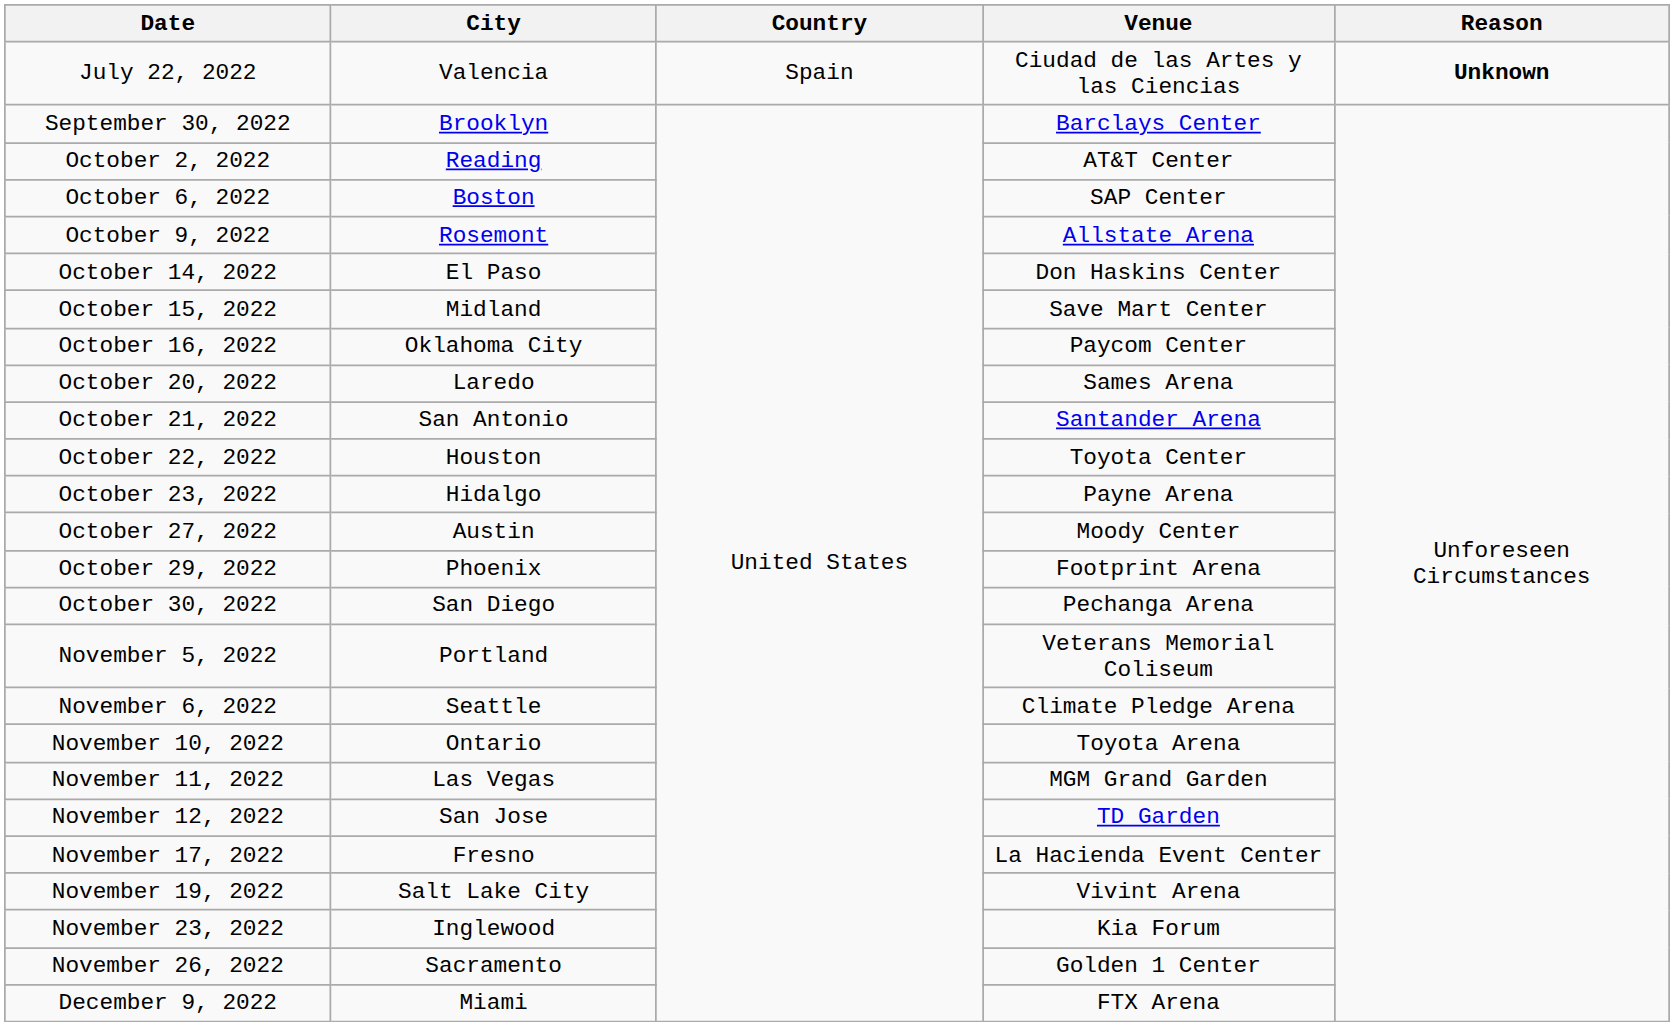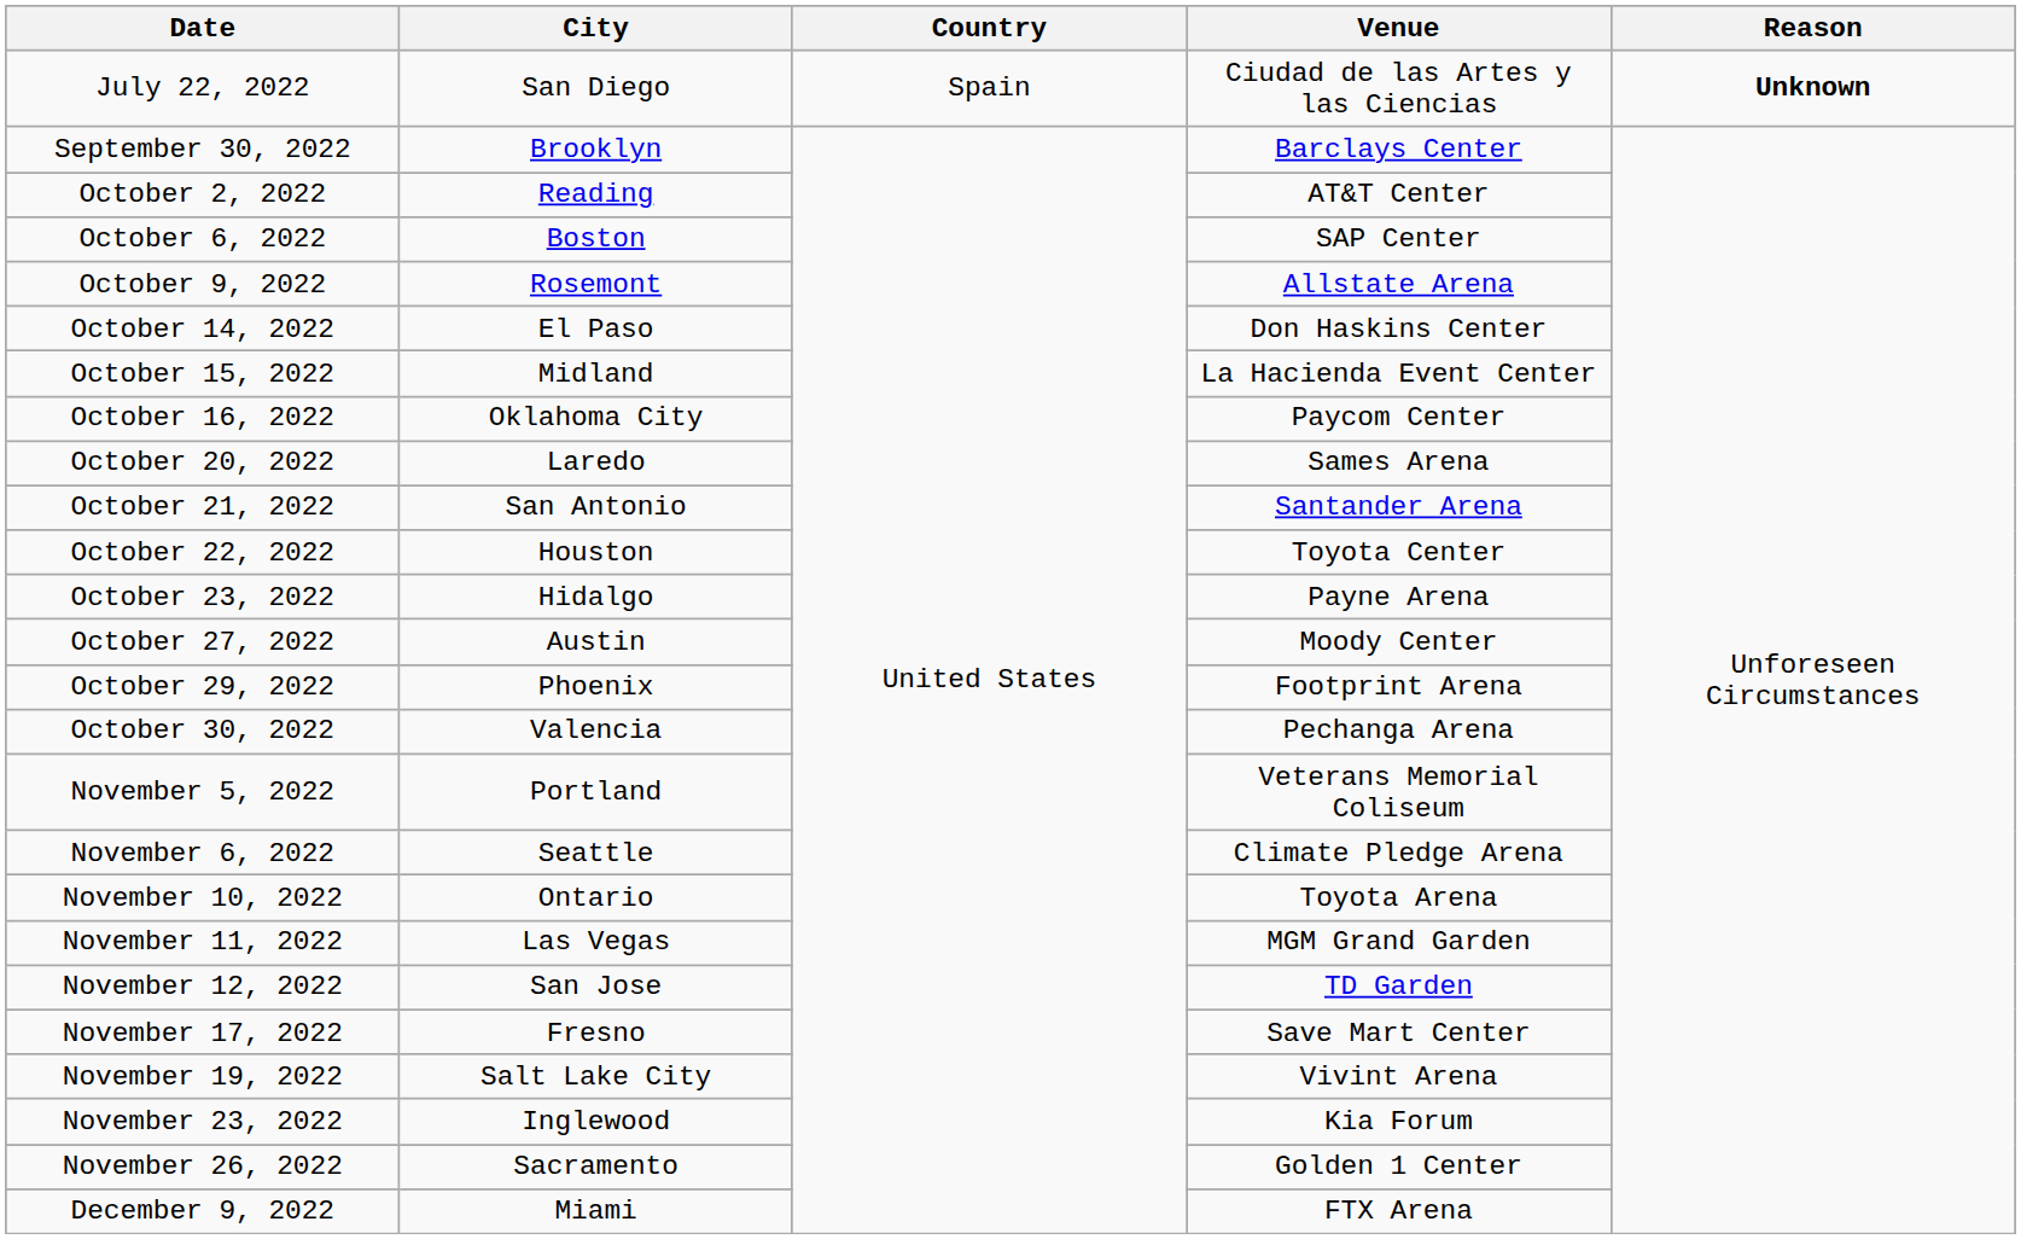 <table class="wikitable plainrowheaders" style="text-align:center;">
 <tr>
 <th style="width:180px;">Date</th>
 <th style="width:180px;">City</th>
 <th style="width:180px;">Country</th>
 <th style="width:195px;">Venue</th>
 <th style="width:185px;">Reason</th>
 </tr>
 <tr>
 <td>July 22, 2022</td>
-<td>Valencia</td>
+<td>San Diego</td>
 <td>Spain</td>
 <td>Ciudad de las Artes y las Ciencias</td>
 <td><strong>Unknown</strong></td>
 </tr>
 <tr>
 <td>September 30, 2022</td>
 <td><a href='#'>Brooklyn</a></td>
 <td rowspan="24">United States</td>
 <td><a href='#'>Barclays Center</a></td>
 <td rowspan="24">Unforeseen Circumstances</td>
 </tr>
 <tr>
 <td>October 2, 2022</td>
 <td><a href='#'>Reading</a></td>
 <td>AT&T Center</td>
 </tr>
 <tr>
 <td>October 6, 2022</td>
 <td><a href='#'>Boston</a></td>
 <td>SAP Center</td>
 </tr>
 <tr>
 <td>October 9, 2022</td>
 <td><a href='#'>Rosemont</a></td>
 <td><a href='#'>Allstate Arena</a></td>
 </tr>
 <tr>
 <td>October 14, 2022</td>
 <td>El Paso</td>
 <td>Don Haskins Center</td>
 </tr>
 <tr>
 <td>October 15, 2022</td>
 <td>Midland</td>
-<td>Save Mart Center</td>
+<td>La Hacienda Event Center</td>
 </tr>
 <tr>
 <td>October 16, 2022</td>
 <td>Oklahoma City</td>
 <td>Paycom Center</td>
 </tr>
 <tr>
 <td>October 20, 2022</td>
 <td>Laredo</td>
 <td>Sames Arena</td>
 </tr>
 <tr>
 <td>October 21, 2022</td>
 <td>San Antonio</td>
 <td><a href='#'>Santander Arena</a></td>
 </tr>
 <tr>
 <td>October 22, 2022</td>
 <td>Houston</td>
 <td>Toyota Center</td>
 </tr>
 <tr>
 <td>October 23, 2022</td>
 <td>Hidalgo</td>
 <td>Payne Arena</td>
 </tr>
 <tr>
 <td>October 27, 2022</td>
 <td>Austin</td>
 <td>Moody Center</td>
 </tr>
 <tr>
 <td>October 29, 2022</td>
 <td>Phoenix</td>
 <td>Footprint Arena</td>
 </tr>
 <tr>
 <td>October 30, 2022</td>
-<td>San Diego</td>
+<td>Valencia</td>
 <td>Pechanga Arena</td>
 </tr>
 <tr>
 <td>November 5, 2022</td>
 <td>Portland</td>
 <td>Veterans Memorial Coliseum</td>
 </tr>
 <tr>
 <td>November 6, 2022</td>
 <td>Seattle</td>
 <td>Climate Pledge Arena</td>
 </tr>
 <tr>
 <td>November 10, 2022</td>
 <td>Ontario</td>
 <td>Toyota Arena</td>
 </tr>
 <tr>
 <td>November 11, 2022</td>
 <td>Las Vegas</td>
 <td>MGM Grand Garden</td>
 </tr>
 <tr>
 <td>November 12, 2022</td>
 <td>San Jose</td>
 <td><a href='#'>TD Garden</a></td>
 </tr>
 <tr>
 <td>November 17, 2022</td>
 <td>Fresno</td>
-<td>La Hacienda Event Center</td>
+<td>Save Mart Center</td>
 </tr>
 <tr>
 <td>November 19, 2022</td>
 <td>Salt Lake City</td>
 <td>Vivint Arena</td>
 </tr>
 <tr>
 <td>November 23, 2022</td>
 <td>Inglewood</td>
 <td>Kia Forum</td>
 </tr>
 <tr>
 <td>November 26, 2022</td>
 <td>Sacramento</td>
 <td>Golden 1 Center</td>
 </tr>
 <tr>
 <td>December 9, 2022</td>
 <td>Miami</td>
 <td>FTX Arena</td>
 </tr>
 </table>
